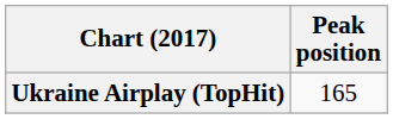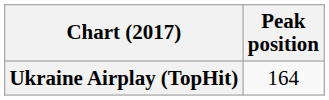 <table class="wikitable plainrowheaders" style="text-align:center">
 <tr>
 <th scope="col">Chart (2017)</th>
 <th scope="col">Peak<br>position</th>
 </tr>
 <tr>
 <th scope="row">Ukraine Airplay (TopHit)</th>
-<td>165</td>
+<td>164</td>
 </tr>
 </table>
